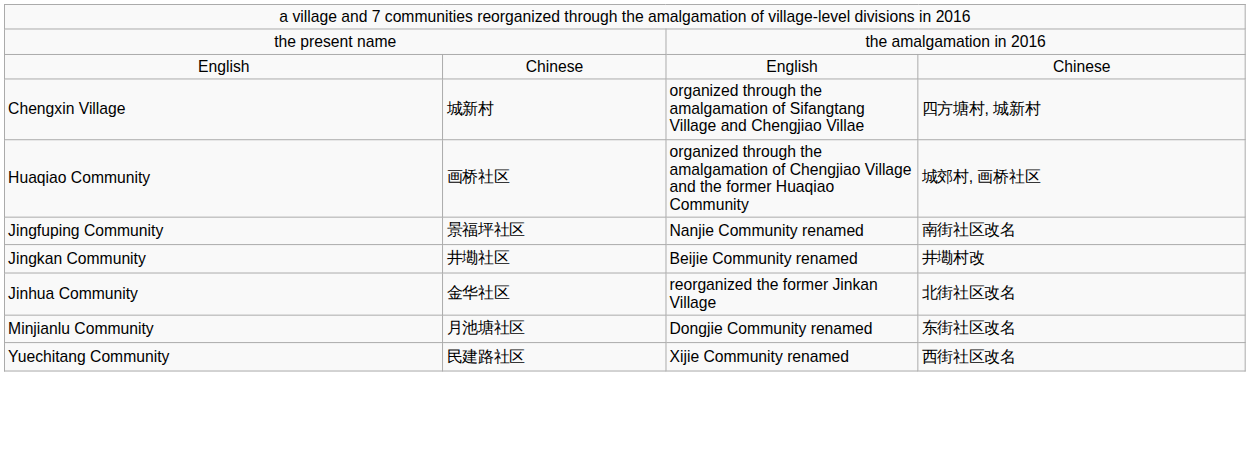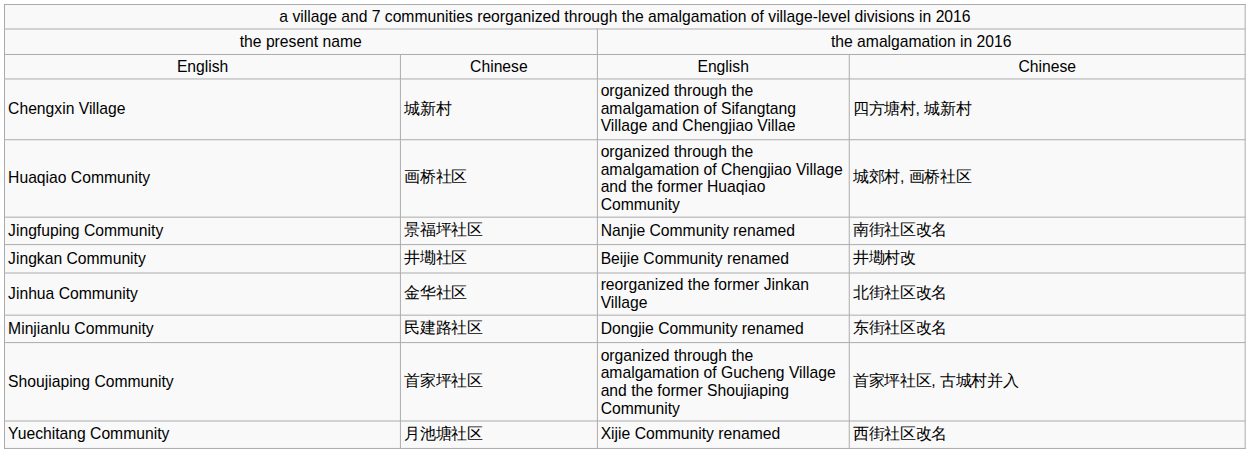 <table class="wikitable" width="80%">
 <tr>
 <td align=center colspan=4>a village and 7 communities reorganized through the amalgamation of village-level divisions in 2016</td>
 </tr>
 <tr align=center>
 <td align=center colspan=2>the present name</td>
 <td align=center colspan=2>the amalgamation in 2016</td>
 </tr>
 <tr align=center>
 <td>English</td>
 <td>Chinese</td>
 <td>English</td>
 <td>Chinese</td>
 </tr>
 <tr>
 <td align=left>Chengxin Village</td>
 <td>城新村</td>
 <td width="250">organized through the amalgamation of Sifangtang Village and Chengjiao Villae</td>
 <td>四方塘村, 城新村</td>
 </tr>
 <tr>
 <td align=left>Huaqiao Community</td>
 <td>画桥社区</td>
 <td>organized through the amalgamation of Chengjiao Village and the former Huaqiao Community</td>
 <td>城郊村, 画桥社区</td>
 </tr>
 <tr>
 <td align=left>Jingfuping Community</td>
 <td>景福坪社区</td>
 <td>Nanjie Community renamed</td>
 <td>南街社区改名</td>
 </tr>
 <tr>
 <td align=left>Jingkan Community</td>
 <td>井墈社区</td>
 <td>Beijie Community  renamed</td>
 <td>井墈村改</td>
 </tr>
 <tr>
 <td align=left>Jinhua Community</td>
 <td>金华社区</td>
 <td>reorganized the former Jinkan Village</td>
 <td>北街社区改名</td>
 </tr>
 <tr>
 <td align=left>Minjianlu Community</td>
-<td>月池塘社区</td>
+<td>民建路社区</td>
 <td>Dongjie Community  renamed</td>
 <td>东街社区改名</td>
 </tr>
 <tr>
+<td align=left>Shoujiaping Community</td>
+<td>首家坪社区</td>
+<td>organized through the amalgamation of Gucheng Village and the former Shoujiaping Community</td>
+<td>首家坪社区, 古城村并入</td>
+</tr>
+<tr>
 <td align=left>Yuechitang Community</td>
-<td>民建路社区</td>
+<td>月池塘社区</td>
 <td>Xijie Community  renamed</td>
 <td>西街社区改名</td>
 </tr>
 </table>
